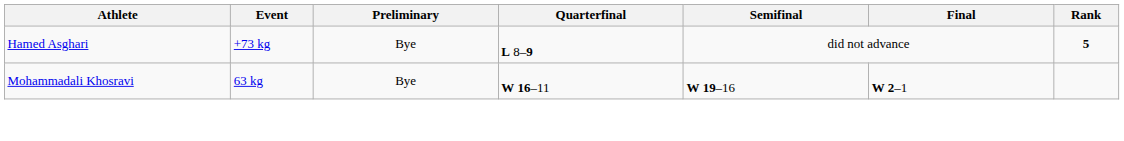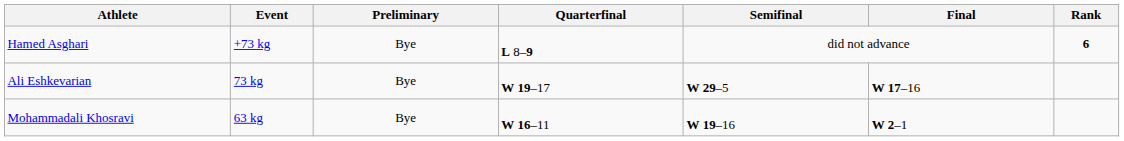 <table class="wikitable" width="98%" style="text-align:left; font-size:90%">
 <tr>
 <th width="11%">Athlete</th>
 <th width="4%">Event</th>
 <th width="9%">Preliminary</th>
 <th width="9%">Quarterfinal</th>
 <th width="9%">Semifinal</th>
 <th width="9%">Final</th>
 <th width="3%">Rank</th>
 </tr>
 <tr>
 <td><a href='#'>Hamed Asghari</a></td>
 <td><a href='#'>+73 kg</a></td>
 <td align=center>Bye</td>
 <td><br><strong>L</strong> 8–<strong>9</strong></td>
 <td align=center colspan="2">did not advance</td>
-<td align=center><strong>5</strong></td>
+<td align=center><strong>6</strong></td>
+</tr>
+<tr>
+<td><a href='#'>Ali Eshkevarian</a></td>
+<td><a href='#'>73 kg</a></td>
+<td align=center>Bye</td>
+<td><br><strong>W</strong> <strong>19</strong>–17</td>
+<td><br><strong>W</strong> <strong>29</strong>–5</td>
+<td><br><strong>W</strong> <strong>17</strong>–16</td>
+<td align=center></td>
 </tr>
 <tr>
 <td><a href='#'>Mohammadali Khosravi</a></td>
 <td><a href='#'>63 kg</a></td>
 <td align=center>Bye</td>
 <td><br><strong>W</strong> <strong>16</strong>–11</td>
 <td><br><strong>W</strong> <strong>19</strong>–16</td>
 <td><br><strong>W</strong> <strong>2</strong>–1</td>
 <td align=center></td>
 </tr>
 </table>
